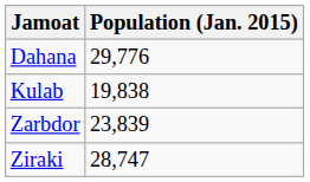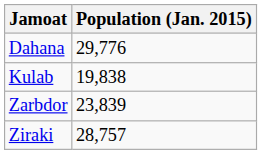 <table class="wikitable" sortable">
 <tr>
 <th>Jamoat</th>
 <th>Population (Jan. 2015)</th>
 </tr>
 <tr>
 <td><a href='#'>Dahana</a></td>
 <td>29,776</td>
 </tr>
 <tr>
 <td><a href='#'>Kulab</a></td>
 <td>19,838</td>
 </tr>
 <tr>
 <td><a href='#'>Zarbdor</a></td>
 <td>23,839</td>
 </tr>
 <tr>
 <td><a href='#'>Ziraki</a></td>
-<td>28,747</td>
+<td>28,757</td>
 </tr>
 </table>
